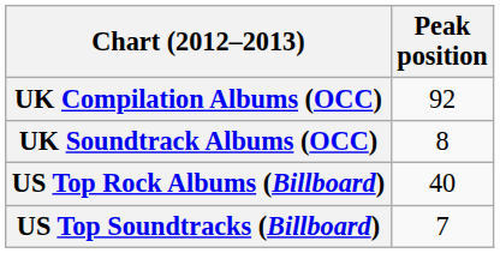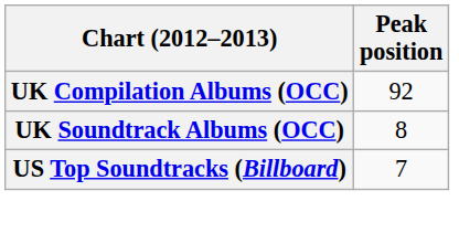 <table class="wikitable sortable plainrowheaders">
 <tr>
 <th scope="col">Chart (2012–2013)</th>
 <th scope="col">Peak <br>position</th>
 </tr>
 <tr>
 <th scope="row">UK <a href='#'>Compilation Albums</a> (<a href='#'>OCC</a>)</th>
 <td style="text-align:center;">92</td>
 </tr>
 <tr>
 <th scope="row">UK <a href='#'>Soundtrack Albums</a> (<a href='#'>OCC</a>)</th>
 <td style="text-align:center;">8</td>
 </tr>
 <tr>
-<th scope="row">US <a href='#'>Top Rock Albums</a> (<em><a href='#'>Billboard</a></em>)</th>
-<td style="text-align:center;">40</td>
-</tr>
-<tr>
 <th scope="row">US <a href='#'>Top Soundtracks</a> (<em><a href='#'>Billboard</a></em>)</th>
 <td style="text-align:center;">7</td>
 </tr>
 </table>
